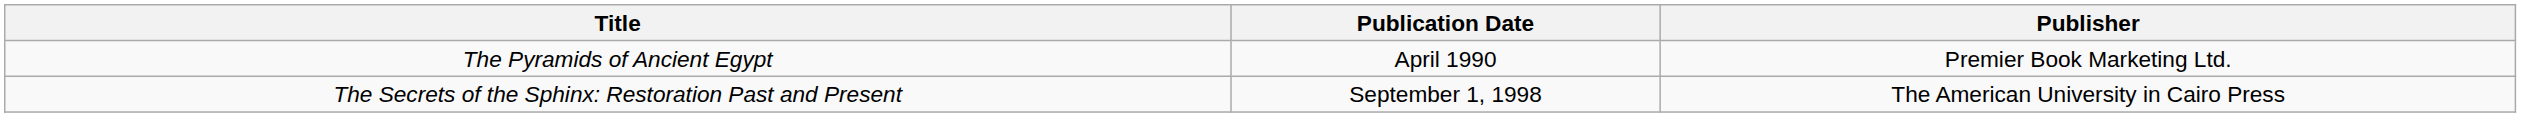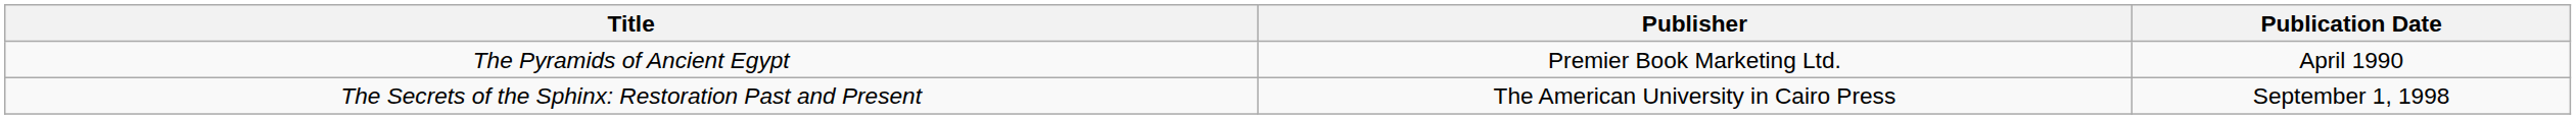 <table class="wikitable" style="text-align:center;font-size:95%" width=85%>
 <tr>
 <th>Title</th>
+<th>Publisher</th>
 <th>Publication Date</th>
-<th>Publisher</th>
 </tr>
 <tr>
 <td><em>The Pyramids of Ancient Egypt</em></td>
+<td>Premier Book Marketing Ltd.</td>
 <td>April 1990</td>
-<td>Premier Book Marketing Ltd.</td>
 </tr>
 <tr>
 <td><em>The Secrets of the Sphinx: Restoration Past and Present</em></td>
+<td>The American University in Cairo Press</td>
 <td>September 1, 1998</td>
-<td>The American University in Cairo Press</td>
 </tr>
 </table>
